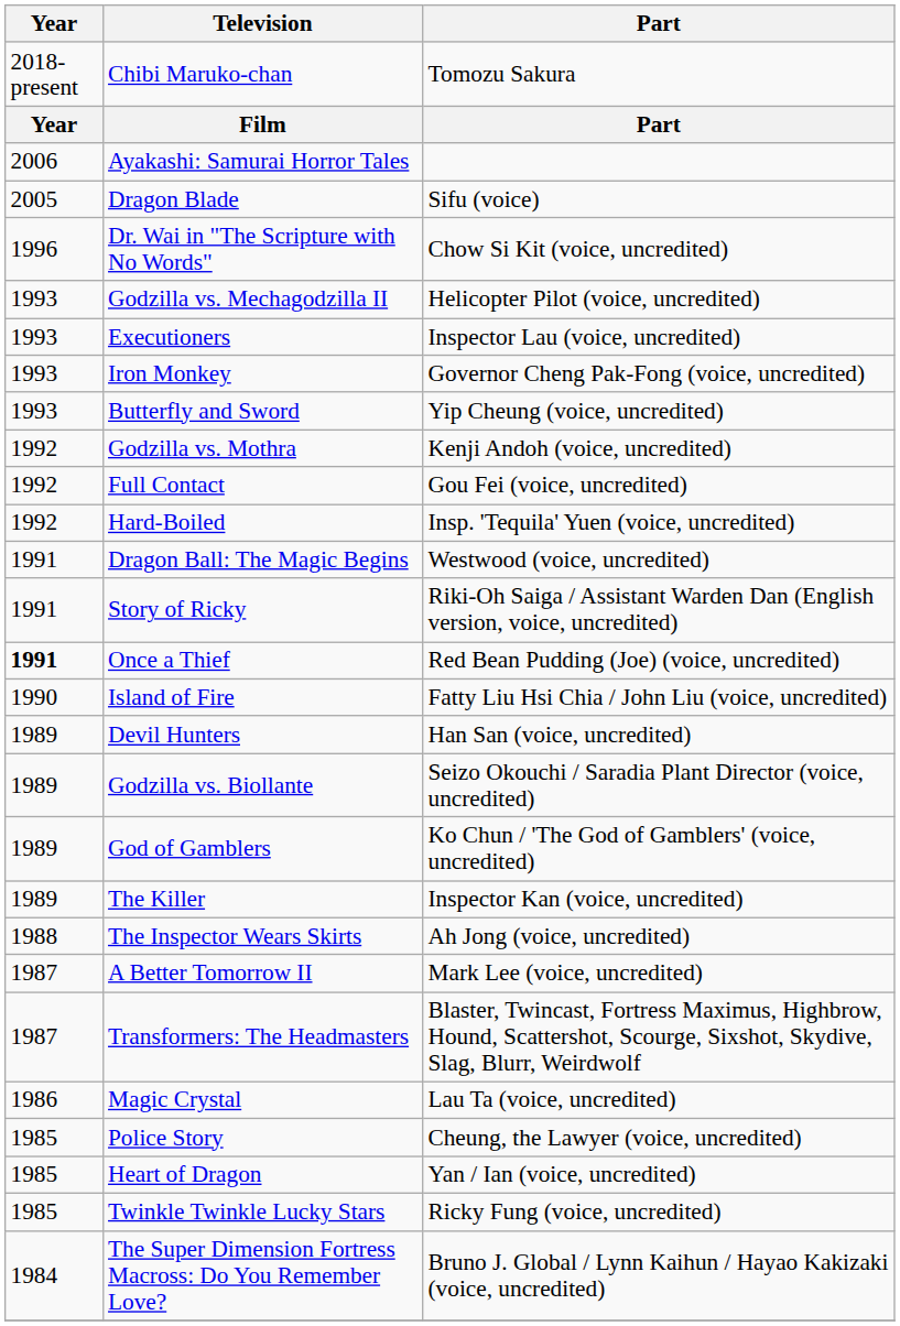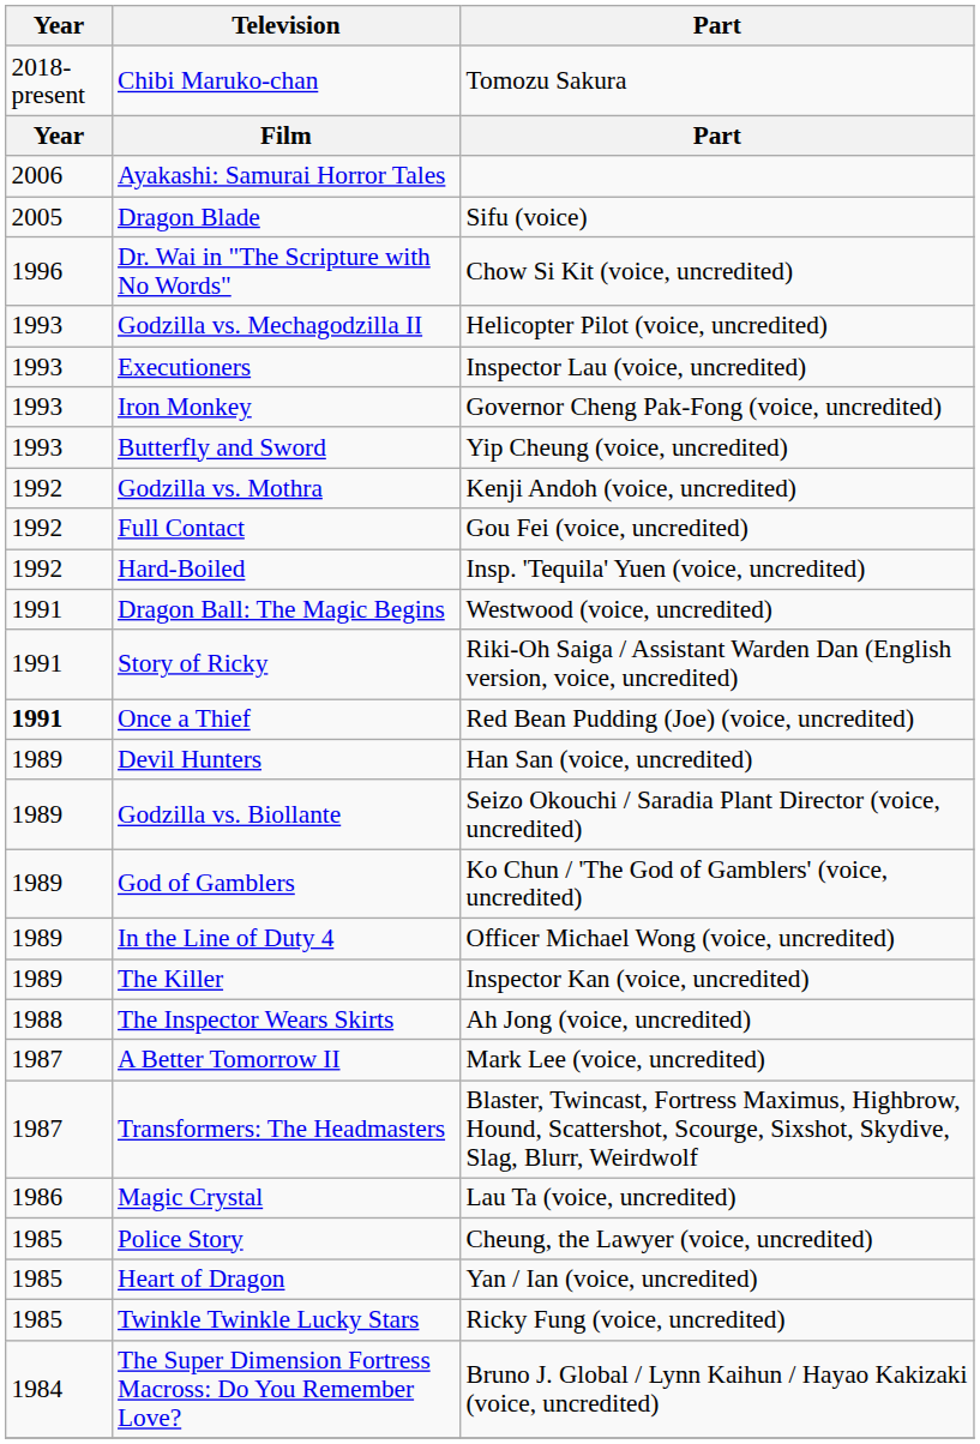 <table class="wikitable">
 <tr>
 <th>Year</th>
 <th>Television</th>
 <th>Part</th>
 </tr>
 <tr>
 <td>2018-present</td>
 <td><a href='#'>Chibi Maruko-chan</a></td>
 <td>Tomozu Sakura</td>
 </tr>
 <tr>
 <th>Year</th>
 <th>Film</th>
 <th>Part</th>
 </tr>
 <tr>
 <td>2006</td>
 <td><a href='#'>Ayakashi: Samurai Horror Tales</a></td>
 <td></td>
 </tr>
 <tr>
 <td>2005</td>
 <td><a href='#'>Dragon Blade</a></td>
 <td>Sifu (voice)</td>
 </tr>
 <tr>
 <td>1996</td>
 <td><a href='#'>Dr. Wai in "The Scripture with No Words"</a></td>
 <td>Chow Si Kit (voice, uncredited)</td>
 </tr>
 <tr>
 <td>1993</td>
 <td><a href='#'>Godzilla vs. Mechagodzilla II</a></td>
 <td>Helicopter Pilot (voice, uncredited)</td>
 </tr>
 <tr>
 <td>1993</td>
 <td><a href='#'>Executioners</a></td>
 <td>Inspector Lau (voice, uncredited)</td>
 </tr>
 <tr>
 <td>1993</td>
 <td><a href='#'>Iron Monkey</a></td>
 <td>Governor Cheng Pak-Fong (voice, uncredited)</td>
 </tr>
 <tr>
 <td>1993</td>
 <td><a href='#'>Butterfly and Sword</a></td>
 <td>Yip Cheung (voice, uncredited)</td>
 </tr>
 <tr>
 <td>1992</td>
 <td><a href='#'>Godzilla vs. Mothra</a></td>
 <td>Kenji Andoh (voice, uncredited)</td>
 </tr>
 <tr>
 <td>1992</td>
 <td><a href='#'>Full Contact</a></td>
 <td>Gou Fei (voice, uncredited)</td>
 </tr>
 <tr>
 <td>1992</td>
 <td><a href='#'>Hard-Boiled</a></td>
 <td>Insp. 'Tequila' Yuen (voice, uncredited)</td>
 </tr>
 <tr>
 <td>1991</td>
 <td><a href='#'>Dragon Ball: The Magic Begins</a></td>
 <td>Westwood (voice, uncredited)</td>
 </tr>
 <tr>
 <td>1991</td>
 <td><a href='#'>Story of Ricky</a></td>
 <td>Riki-Oh Saiga / Assistant Warden Dan (English version, voice, uncredited)</td>
 </tr>
 <tr>
 <td><strong>1991</strong></td>
 <td><a href='#'>Once a Thief</a></td>
 <td>Red Bean Pudding (Joe) (voice, uncredited)</td>
 </tr>
 <tr>
-<td>1990</td>
-<td><a href='#'>Island of Fire</a></td>
-<td>Fatty Liu Hsi Chia / John Liu (voice, uncredited)</td>
-</tr>
-<tr>
 <td>1989</td>
 <td><a href='#'>Devil Hunters</a></td>
 <td>Han San (voice, uncredited)</td>
 </tr>
 <tr>
 <td>1989</td>
 <td><a href='#'>Godzilla vs. Biollante</a></td>
 <td>Seizo Okouchi / Saradia Plant Director (voice, uncredited)</td>
 </tr>
 <tr>
 <td>1989</td>
 <td><a href='#'>God of Gamblers</a></td>
 <td>Ko Chun / 'The God of Gamblers' (voice, uncredited)</td>
+</tr>
+<tr>
+<td>1989</td>
+<td><a href='#'>In the Line of Duty 4</a></td>
+<td>Officer Michael Wong (voice, uncredited)</td>
 </tr>
 <tr>
 <td>1989</td>
 <td><a href='#'>The Killer</a></td>
 <td>Inspector Kan (voice, uncredited)</td>
 </tr>
 <tr>
 <td>1988</td>
 <td><a href='#'>The Inspector Wears Skirts</a></td>
 <td>Ah Jong (voice, uncredited)</td>
 </tr>
 <tr>
 <td>1987</td>
 <td><a href='#'>A Better Tomorrow II</a></td>
 <td>Mark Lee (voice, uncredited)</td>
 </tr>
 <tr>
 <td>1987</td>
 <td><a href='#'>Transformers: The Headmasters</a></td>
 <td>Blaster, Twincast, Fortress Maximus, Highbrow, Hound, Scattershot, Scourge, Sixshot, Skydive, Slag, Blurr, Weirdwolf</td>
 </tr>
 <tr>
 <td>1986</td>
 <td><a href='#'>Magic Crystal</a></td>
 <td>Lau Ta (voice, uncredited)</td>
 </tr>
 <tr>
 <td>1985</td>
 <td><a href='#'>Police Story</a></td>
 <td>Cheung, the Lawyer (voice, uncredited)</td>
 </tr>
 <tr>
 <td>1985</td>
 <td><a href='#'>Heart of Dragon</a></td>
 <td>Yan / Ian (voice, uncredited)</td>
 </tr>
 <tr>
 <td>1985</td>
 <td><a href='#'>Twinkle Twinkle Lucky Stars</a></td>
 <td>Ricky Fung (voice, uncredited)</td>
 </tr>
 <tr>
 <td>1984</td>
 <td><a href='#'>The Super Dimension Fortress Macross: Do You Remember Love?</a></td>
 <td>Bruno J. Global / Lynn Kaihun / Hayao Kakizaki (voice, uncredited)</td>
 </tr>
 <tr>
 </tr>
 </table>
